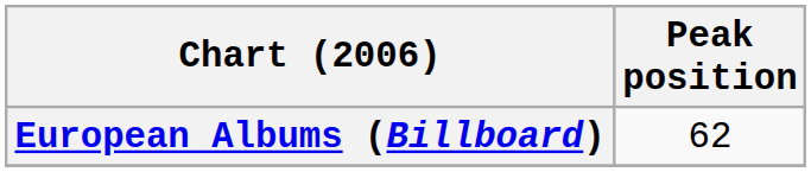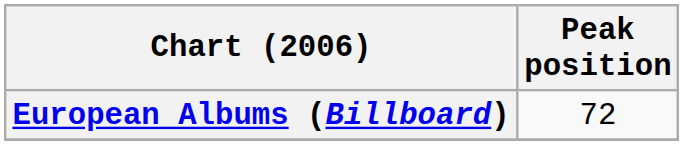 <table class="wikitable sortable plainrowheaders" style="text-align:center">
 <tr>
 <th scope="col">Chart (2006)</th>
 <th scope="col">Peak<br>position</th>
 </tr>
 <tr>
 <th scope="row"><a href='#'>European Albums</a> (<em><a href='#'>Billboard</a></em>)</th>
-<td>62</td>
+<td>72</td>
 </tr>
 <tr>
 </tr>
 </table>
